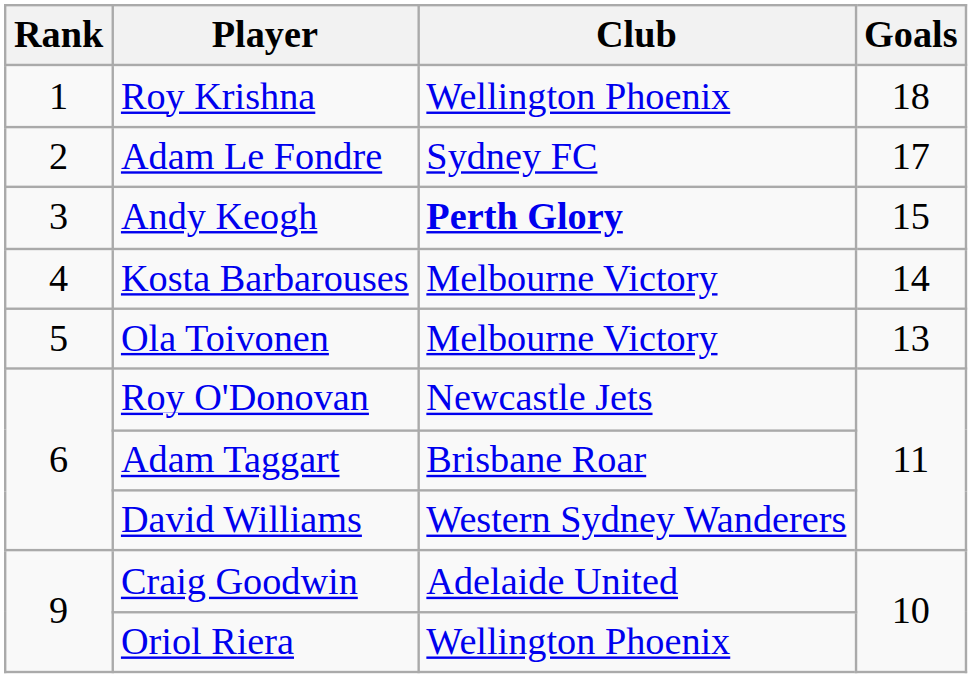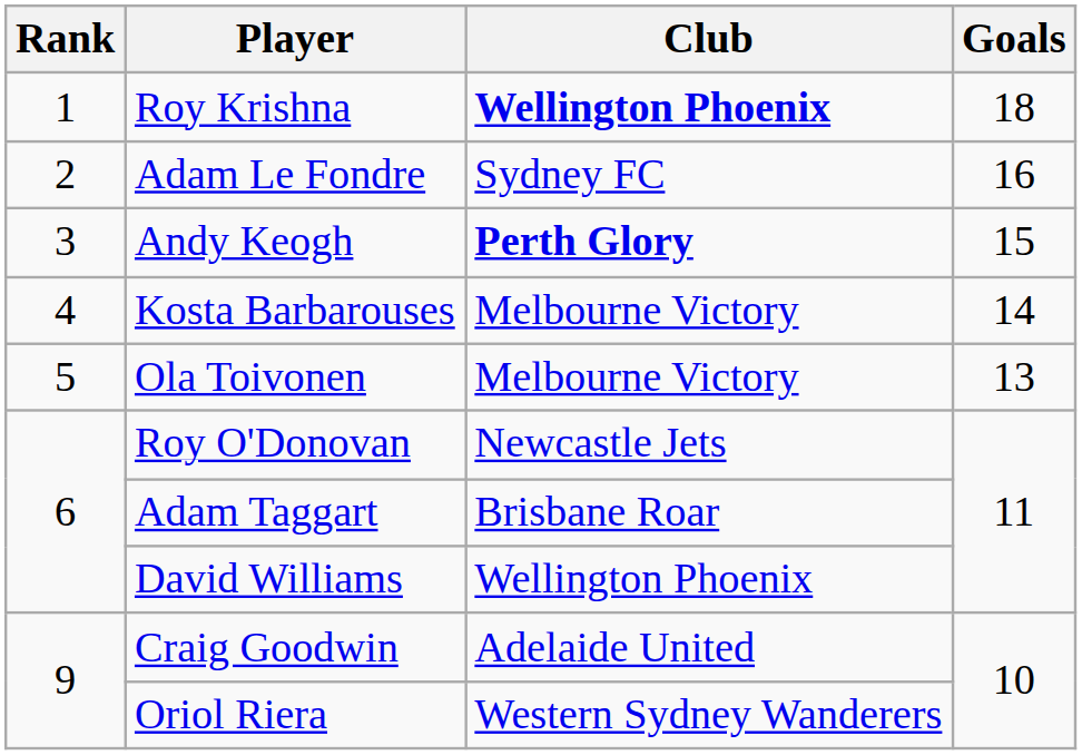 <table class="wikitable" style="text-align:center">
 <tr>
 <th>Rank</th>
 <th>Player</th>
 <th>Club</th>
 <th>Goals</th>
 </tr>
 <tr>
 <td rowspan=1>1</td>
 <td align=left> <a href='#'>Roy Krishna</a></td>
-<td align=left><a href='#'>Wellington Phoenix</a></td>
+<td align=left><strong><a href='#'>Wellington Phoenix</a></strong></td>
 <td rowspan=1>18</td>
 </tr>
 <tr>
 <td rowspan=1>2</td>
 <td align=left> <a href='#'>Adam Le Fondre</a></td>
 <td align=left><a href='#'>Sydney FC</a></td>
-<td rowspan=1>17</td>
+<td rowspan=1>16</td>
 </tr>
 <tr>
 <td rowspan=1>3</td>
 <td align=left> <a href='#'>Andy Keogh</a></td>
 <td align=left><strong><a href='#'>Perth Glory</a></strong></td>
 <td rowspan=1>15</td>
 </tr>
 <tr>
 <td rowspan=1>4</td>
 <td align=left> <a href='#'>Kosta Barbarouses</a></td>
 <td align=left><a href='#'>Melbourne Victory</a></td>
 <td rowspan=1>14</td>
 </tr>
 <tr>
 <td rowspan=1>5</td>
 <td align=left> <a href='#'>Ola Toivonen</a></td>
 <td align=left><a href='#'>Melbourne Victory</a></td>
 <td rowspan=1>13</td>
 </tr>
 <tr>
 <td rowspan=3>6</td>
 <td align=left> <a href='#'>Roy O'Donovan</a></td>
 <td align=left><a href='#'>Newcastle Jets</a></td>
 <td rowspan=3>11</td>
 </tr>
 <tr>
 <td align=left> <a href='#'>Adam Taggart</a></td>
 <td align=left><a href='#'>Brisbane Roar</a></td>
 </tr>
 <tr>
 <td align=left> <a href='#'>David Williams</a></td>
-<td align=left><a href='#'>Western Sydney Wanderers</a></td>
+<td align=left><a href='#'>Wellington Phoenix</a></td>
 </tr>
 <tr>
 <td rowspan=2>9</td>
 <td align=left> <a href='#'>Craig Goodwin</a></td>
 <td align=left><a href='#'>Adelaide United</a></td>
 <td rowspan=2>10</td>
 </tr>
 <tr>
 <td align=left> <a href='#'>Oriol Riera</a></td>
-<td align=left><a href='#'>Wellington Phoenix</a></td>
+<td align=left><a href='#'>Western Sydney Wanderers</a></td>
 </tr>
 </table>
